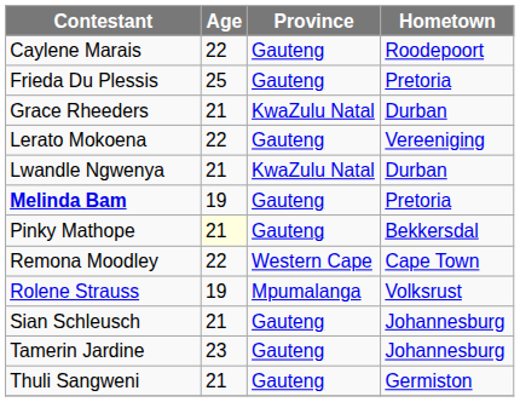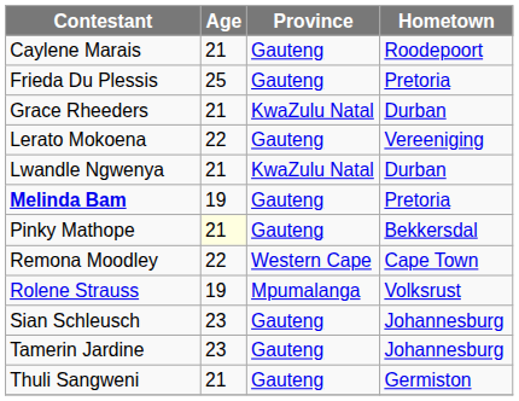 <table class="wikitable sortable" style="font-size: 95%;">
 <tr>
 <th width="150" style="background-color:#787878;color:#FFFFFF;">Contestant</th>
 <th width="30" style="background-color:#787878;color:#FFFFFF;">Age</th>
 <th width="100" style="background-color:#787878;color:#FFFFFF;">Province</th>
 <th width="100" style="background-color:#787878;color:#FFFFFF;">Hometown</th>
 </tr>
 <tr>
 <td>Caylene Marais</td>
-<td>22</td>
+<td>21</td>
 <td><a href='#'>Gauteng</a></td>
 <td><a href='#'>Roodepoort</a></td>
 </tr>
 <tr>
 <td>Frieda Du Plessis</td>
 <td>25</td>
 <td><a href='#'>Gauteng</a></td>
 <td><a href='#'>Pretoria</a></td>
 </tr>
 <tr>
 <td>Grace Rheeders</td>
 <td>21</td>
 <td><a href='#'>KwaZulu Natal</a></td>
 <td><a href='#'>Durban</a></td>
 </tr>
 <tr>
 <td>Lerato Mokoena</td>
 <td>22</td>
 <td><a href='#'>Gauteng</a></td>
 <td><a href='#'>Vereeniging</a></td>
 </tr>
 <tr>
 <td>Lwandle Ngwenya</td>
 <td>21</td>
 <td><a href='#'>KwaZulu Natal</a></td>
 <td><a href='#'>Durban</a></td>
 </tr>
 <tr>
 <td><strong><a href='#'>Melinda Bam</a></strong></td>
 <td>19</td>
 <td><a href='#'>Gauteng</a></td>
 <td><a href='#'>Pretoria</a></td>
 </tr>
 <tr>
 <td>Pinky Mathope</td>
 <td style="background: lightyellow;">21</td>
 <td><a href='#'>Gauteng</a></td>
 <td><a href='#'>Bekkersdal</a></td>
 </tr>
 <tr>
 <td>Remona Moodley</td>
 <td>22</td>
 <td><a href='#'>Western Cape</a></td>
 <td><a href='#'>Cape Town</a></td>
 </tr>
 <tr>
 <td><a href='#'>Rolene Strauss</a></td>
 <td>19</td>
 <td><a href='#'>Mpumalanga</a></td>
 <td><a href='#'>Volksrust</a></td>
 </tr>
 <tr>
 <td>Sian Schleusch</td>
-<td>21</td>
+<td>23</td>
 <td><a href='#'>Gauteng</a></td>
 <td><a href='#'>Johannesburg</a></td>
 </tr>
 <tr>
 <td>Tamerin Jardine</td>
 <td>23</td>
 <td><a href='#'>Gauteng</a></td>
 <td><a href='#'>Johannesburg</a></td>
 </tr>
 <tr>
 <td>Thuli Sangweni</td>
 <td>21</td>
 <td><a href='#'>Gauteng</a></td>
 <td><a href='#'>Germiston</a></td>
 </tr>
 <tr>
 </tr>
 </table>
